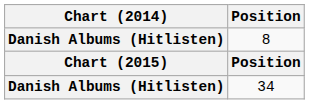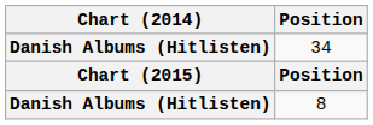 <table class="wikitable plainrowheaders" style="text-align:center">
 <tr>
 <th scope="col">Chart (2014)</th>
 <th scope="col">Position</th>
 </tr>
 <tr>
 <th scope="row">Danish Albums (Hitlisten)</th>
-<td>8</td>
+<td>34</td>
 </tr>
 <tr>
 <th scope="col">Chart (2015)</th>
 <th scope="col">Position</th>
 </tr>
 <tr>
 <th scope="row">Danish Albums (Hitlisten)</th>
-<td>34</td>
+<td>8</td>
 </tr>
 </table>
